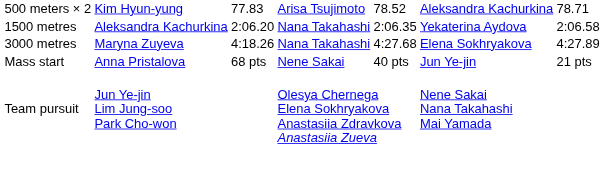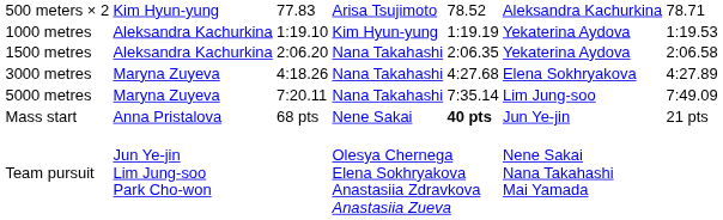 <table>
 <tr>
 <td>500 meters × 2</td>
 <td> <a href='#'>Kim Hyun-yung</a></td>
 <td>77.83</td>
 <td> <a href='#'>Arisa Tsujimoto</a></td>
 <td>78.52</td>
 <td> <a href='#'>Aleksandra Kachurkina</a></td>
 <td>78.71</td>
+</tr>
+<tr>
+<td>1000 metres</td>
+<td> <a href='#'>Aleksandra Kachurkina</a></td>
+<td>1:19.10</td>
+<td> <a href='#'>Kim Hyun-yung</a></td>
+<td>1:19.19</td>
+<td> <a href='#'>Yekaterina Aydova</a></td>
+<td>1:19.53</td>
 </tr>
 <tr>
 <td>1500 metres</td>
 <td> <a href='#'>Aleksandra Kachurkina</a></td>
 <td>2:06.20</td>
 <td> <a href='#'>Nana Takahashi</a></td>
 <td>2:06.35</td>
 <td> <a href='#'>Yekaterina Aydova</a></td>
 <td>2:06.58</td>
 </tr>
 <tr>
 <td>3000 metres</td>
 <td> <a href='#'>Maryna Zuyeva</a></td>
 <td>4:18.26</td>
 <td> <a href='#'>Nana Takahashi</a></td>
 <td>4:27.68</td>
 <td> <a href='#'>Elena Sokhryakova</a></td>
 <td>4:27.89</td>
 </tr>
 <tr>
+<td>5000 metres</td>
+<td> <a href='#'>Maryna Zuyeva</a></td>
+<td>7:20.11</td>
+<td> <a href='#'>Nana Takahashi</a></td>
+<td>7:35.14</td>
+<td> <a href='#'>Lim Jung-soo</a></td>
+<td>7:49.09</td>
+</tr>
+<tr>
 <td>Mass start</td>
 <td> <a href='#'>Anna Pristalova</a></td>
 <td>68 pts</td>
 <td> <a href='#'>Nene Sakai</a></td>
-<td>40 pts</td>
+<td><strong>40 pts</strong></td>
 <td> <a href='#'>Jun Ye-jin</a></td>
 <td>21 pts</td>
 </tr>
 <tr>
 <td>Team pursuit</td>
 <td colspan=2 valign=top><br><a href='#'>Jun Ye-jin</a><br><a href='#'>Lim Jung-soo</a><br><a href='#'>Park Cho-won</a></td>
 <td colspan=2 valign=top><br><a href='#'>Olesya Chernega</a><br><a href='#'>Elena Sokhryakova</a><br><a href='#'>Anastasiia Zdravkova</a><br><em><a href='#'>Anastasiia Zueva</a></em></td>
 <td colspan=2 valign=top><br><a href='#'>Nene Sakai</a><br><a href='#'>Nana Takahashi</a><br><a href='#'>Mai Yamada</a></td>
 </tr>
 </table>
